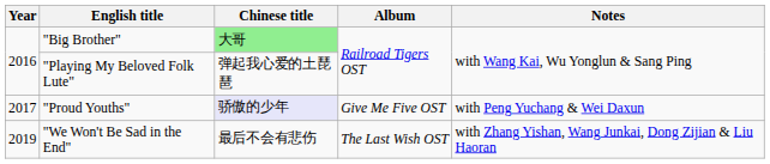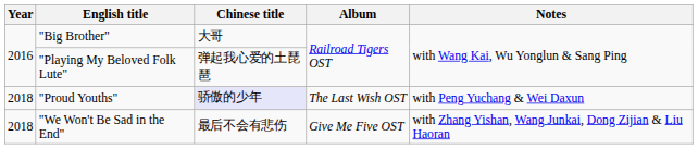 <table class="wikitable">
 <tr>
 <th>Year</th>
 <th>English title</th>
 <th>Chinese title</th>
 <th>Album</th>
 <th>Notes</th>
 </tr>
 <tr>
 <td rowspan=2>2016</td>
 <td>"Big Brother"</td>
-<td style="background: lightgreen;">大哥</td>
+<td>大哥</td>
 <td rowspan=2><em><a href='#'>Railroad Tigers</a> OST</em></td>
 <td rowspan=2>with <a href='#'>Wang Kai</a>, Wu Yonglun & Sang Ping</td>
 </tr>
 <tr>
 <td>"Playing My Beloved Folk Lute"</td>
 <td>弹起我心爱的土琵琶</td>
 </tr>
 <tr>
-<td>2017</td>
+<td>2018</td>
 <td>"Proud Youths"</td>
 <td style="background: lavender;">骄傲的少年</td>
-<td><em>Give Me Five OST</em></td>
+<td><em>The Last Wish OST</em></td>
 <td>with <a href='#'>Peng Yuchang</a> & <a href='#'>Wei Daxun</a></td>
 </tr>
 <tr>
-<td>2019</td>
+<td>2018</td>
 <td>"We Won't Be Sad in the End"</td>
 <td>最后不会有悲伤</td>
-<td><em>The Last Wish OST</em></td>
+<td><em>Give Me Five OST</em></td>
 <td>with <a href='#'>Zhang Yishan</a>, <a href='#'>Wang Junkai</a>, <a href='#'>Dong Zijian</a> & <a href='#'>Liu Haoran</a></td>
 </tr>
 </table>
